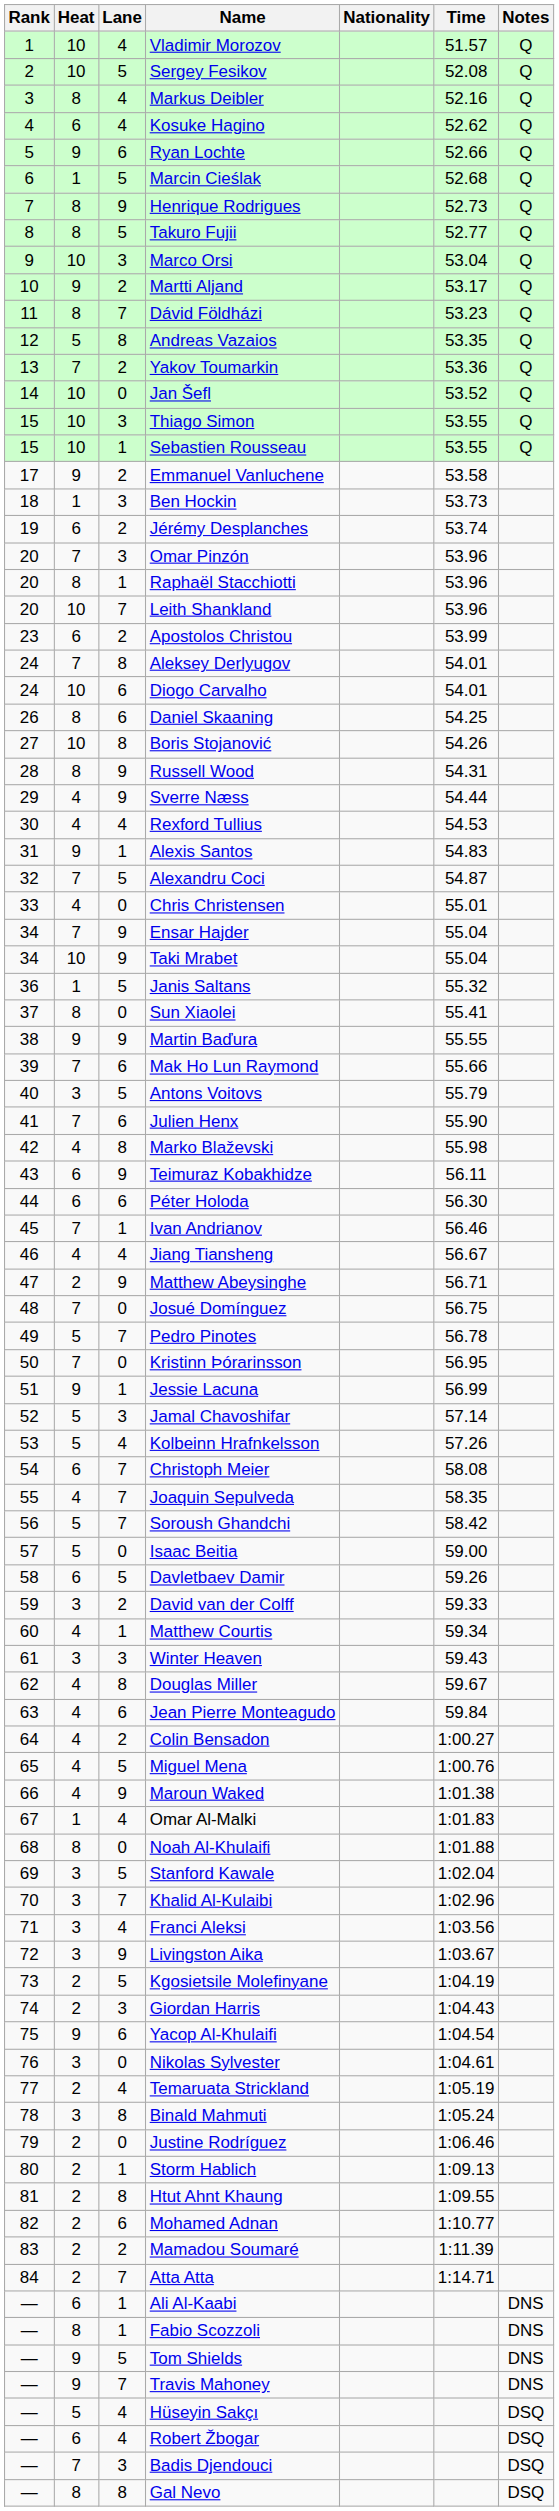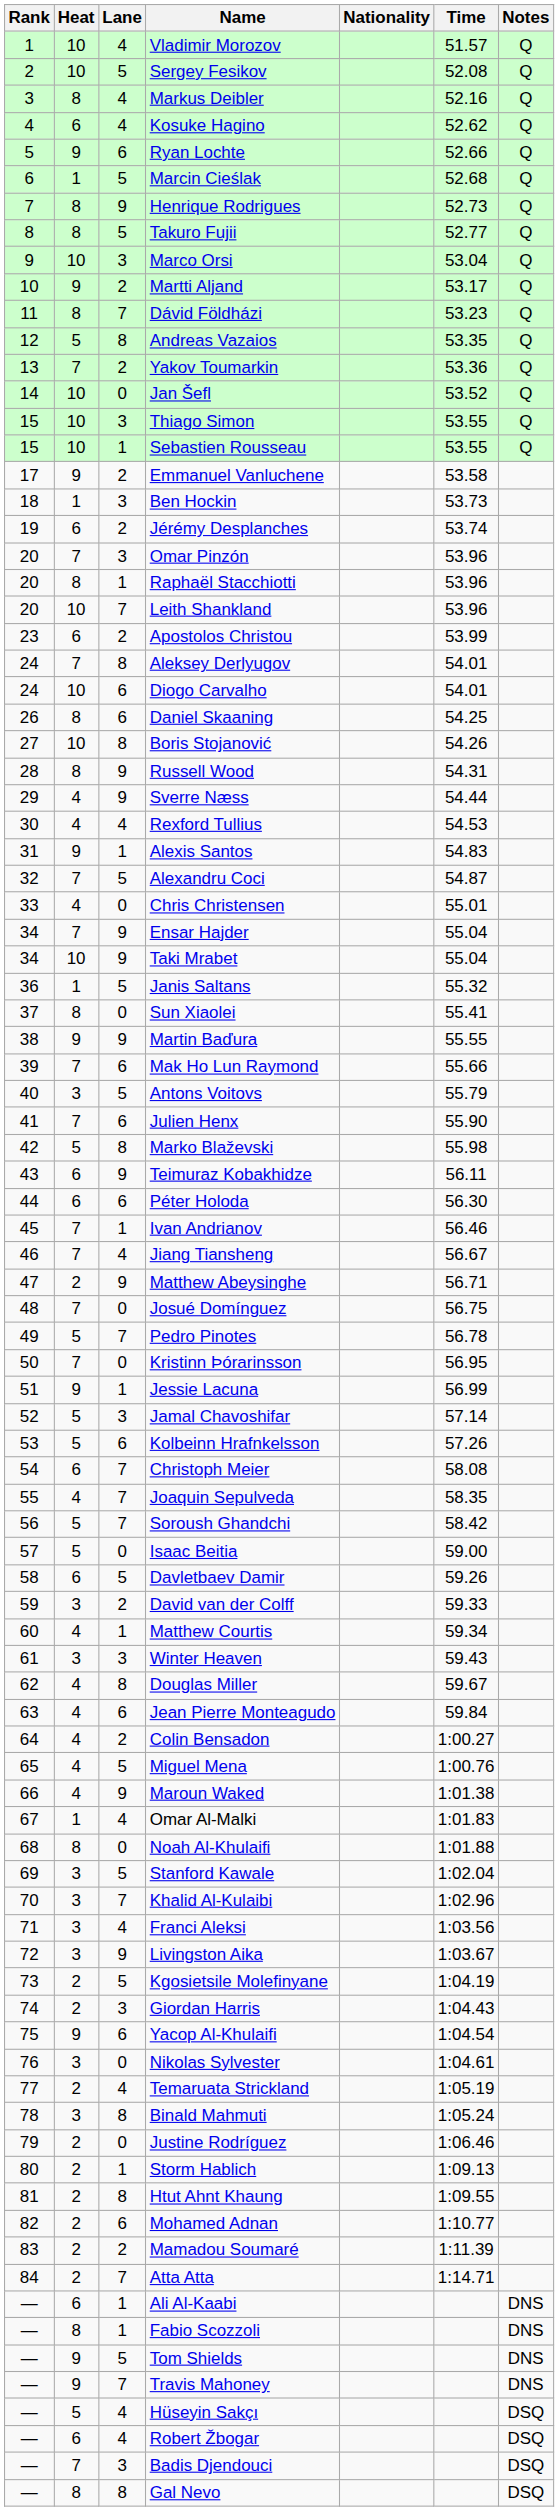 <table class="wikitable sortable" style="text-align:center">
 <tr>
 <th>Rank</th>
 <th>Heat</th>
 <th>Lane</th>
 <th>Name</th>
 <th>Nationality</th>
 <th>Time</th>
 <th>Notes</th>
 </tr>
 <tr bgcolor=ccffcc>
 <td>1</td>
 <td>10</td>
 <td>4</td>
 <td align=left><a href='#'>Vladimir Morozov</a></td>
 <td align=left></td>
 <td>51.57</td>
 <td>Q</td>
 </tr>
 <tr bgcolor=ccffcc>
 <td>2</td>
 <td>10</td>
 <td>5</td>
 <td align=left><a href='#'>Sergey Fesikov</a></td>
 <td align=left></td>
 <td>52.08</td>
 <td>Q</td>
 </tr>
 <tr bgcolor=ccffcc>
 <td>3</td>
 <td>8</td>
 <td>4</td>
 <td align=left><a href='#'>Markus Deibler</a></td>
 <td align=left></td>
 <td>52.16</td>
 <td>Q</td>
 </tr>
 <tr bgcolor=ccffcc>
 <td>4</td>
 <td>6</td>
 <td>4</td>
 <td align=left><a href='#'>Kosuke Hagino</a></td>
 <td align=left></td>
 <td>52.62</td>
 <td>Q</td>
 </tr>
 <tr bgcolor=ccffcc>
 <td>5</td>
 <td>9</td>
 <td>6</td>
 <td align=left><a href='#'>Ryan Lochte</a></td>
 <td align=left></td>
 <td>52.66</td>
 <td>Q</td>
 </tr>
 <tr bgcolor=ccffcc>
 <td>6</td>
 <td>1</td>
 <td>5</td>
 <td align=left><a href='#'>Marcin Cieślak</a></td>
 <td align=left></td>
 <td>52.68</td>
 <td>Q</td>
 </tr>
 <tr bgcolor=ccffcc>
 <td>7</td>
 <td>8</td>
 <td>9</td>
 <td align=left><a href='#'>Henrique Rodrigues</a></td>
 <td align=left></td>
 <td>52.73</td>
 <td>Q</td>
 </tr>
 <tr bgcolor=ccffcc>
 <td>8</td>
 <td>8</td>
 <td>5</td>
 <td align=left><a href='#'>Takuro Fujii</a></td>
 <td align=left></td>
 <td>52.77</td>
 <td>Q</td>
 </tr>
 <tr bgcolor=ccffcc>
 <td>9</td>
 <td>10</td>
 <td>3</td>
 <td align=left><a href='#'>Marco Orsi</a></td>
 <td align=left></td>
 <td>53.04</td>
 <td>Q</td>
 </tr>
 <tr bgcolor=ccffcc>
 <td>10</td>
 <td>9</td>
 <td>2</td>
 <td align=left><a href='#'>Martti Aljand</a></td>
 <td align=left></td>
 <td>53.17</td>
 <td>Q</td>
 </tr>
 <tr bgcolor=ccffcc>
 <td>11</td>
 <td>8</td>
 <td>7</td>
 <td align=left><a href='#'>Dávid Földházi</a></td>
 <td align=left></td>
 <td>53.23</td>
 <td>Q</td>
 </tr>
 <tr bgcolor=ccffcc>
 <td>12</td>
 <td>5</td>
 <td>8</td>
 <td align=left><a href='#'>Andreas Vazaios</a></td>
 <td align=left></td>
 <td>53.35</td>
 <td>Q</td>
 </tr>
 <tr bgcolor=ccffcc>
 <td>13</td>
 <td>7</td>
 <td>2</td>
 <td align=left><a href='#'>Yakov Toumarkin</a></td>
 <td align=left></td>
 <td>53.36</td>
 <td>Q</td>
 </tr>
 <tr bgcolor=ccffcc>
 <td>14</td>
 <td>10</td>
 <td>0</td>
 <td align=left><a href='#'>Jan Šefl</a></td>
 <td align=left></td>
 <td>53.52</td>
 <td>Q</td>
 </tr>
 <tr bgcolor=ccffcc>
 <td>15</td>
 <td>10</td>
 <td>3</td>
 <td align=left><a href='#'>Thiago Simon</a></td>
 <td align=left></td>
 <td>53.55</td>
 <td>Q</td>
 </tr>
 <tr bgcolor=ccffcc>
 <td>15</td>
 <td>10</td>
 <td>1</td>
 <td align=left><a href='#'>Sebastien Rousseau</a></td>
 <td align=left></td>
 <td>53.55</td>
 <td>Q</td>
 </tr>
 <tr>
 <td>17</td>
 <td>9</td>
 <td>2</td>
 <td align=left><a href='#'>Emmanuel Vanluchene</a></td>
 <td align=left></td>
 <td>53.58</td>
 <td></td>
 </tr>
 <tr>
 <td>18</td>
 <td>1</td>
 <td>3</td>
 <td align=left><a href='#'>Ben Hockin</a></td>
 <td align=left></td>
 <td>53.73</td>
 <td></td>
 </tr>
 <tr>
 <td>19</td>
 <td>6</td>
 <td>2</td>
 <td align=left><a href='#'>Jérémy Desplanches</a></td>
 <td align=left></td>
 <td>53.74</td>
 <td></td>
 </tr>
 <tr>
 <td>20</td>
 <td>7</td>
 <td>3</td>
 <td align=left><a href='#'>Omar Pinzón</a></td>
 <td align=left></td>
 <td>53.96</td>
 <td></td>
 </tr>
 <tr>
 <td>20</td>
 <td>8</td>
 <td>1</td>
 <td align=left><a href='#'>Raphaël Stacchiotti</a></td>
 <td align=left></td>
 <td>53.96</td>
 <td></td>
 </tr>
 <tr>
 <td>20</td>
 <td>10</td>
 <td>7</td>
 <td align=left><a href='#'>Leith Shankland</a></td>
 <td align=left></td>
 <td>53.96</td>
 <td></td>
 </tr>
 <tr>
 <td>23</td>
 <td>6</td>
 <td>2</td>
 <td align=left><a href='#'>Apostolos Christou</a></td>
 <td align=left></td>
 <td>53.99</td>
 <td></td>
 </tr>
 <tr>
 <td>24</td>
 <td>7</td>
 <td>8</td>
 <td align=left><a href='#'>Aleksey Derlyugov</a></td>
 <td align=left></td>
 <td>54.01</td>
 <td></td>
 </tr>
 <tr>
 <td>24</td>
 <td>10</td>
 <td>6</td>
 <td align=left><a href='#'>Diogo Carvalho</a></td>
 <td align=left></td>
 <td>54.01</td>
 <td></td>
 </tr>
 <tr>
 <td>26</td>
 <td>8</td>
 <td>6</td>
 <td align=left><a href='#'>Daniel Skaaning</a></td>
 <td align=left></td>
 <td>54.25</td>
 <td></td>
 </tr>
 <tr>
 <td>27</td>
 <td>10</td>
 <td>8</td>
 <td align=left><a href='#'>Boris Stojanović</a></td>
 <td align=left></td>
 <td>54.26</td>
 <td></td>
 </tr>
 <tr>
 <td>28</td>
 <td>8</td>
 <td>9</td>
 <td align=left><a href='#'>Russell Wood</a></td>
 <td align=left></td>
 <td>54.31</td>
 <td></td>
 </tr>
 <tr>
 <td>29</td>
 <td>4</td>
 <td>9</td>
 <td align=left><a href='#'>Sverre Næss</a></td>
 <td align=left></td>
 <td>54.44</td>
 <td></td>
 </tr>
 <tr>
 <td>30</td>
 <td>4</td>
 <td>4</td>
 <td align=left><a href='#'>Rexford Tullius</a></td>
 <td align=left></td>
 <td>54.53</td>
 <td></td>
 </tr>
 <tr>
 <td>31</td>
 <td>9</td>
 <td>1</td>
 <td align=left><a href='#'>Alexis Santos</a></td>
 <td align=left></td>
 <td>54.83</td>
 <td></td>
 </tr>
 <tr>
 <td>32</td>
 <td>7</td>
 <td>5</td>
 <td align=left><a href='#'>Alexandru Coci</a></td>
 <td align=left></td>
 <td>54.87</td>
 <td></td>
 </tr>
 <tr>
 <td>33</td>
 <td>4</td>
 <td>0</td>
 <td align=left><a href='#'>Chris Christensen</a></td>
 <td align=left></td>
 <td>55.01</td>
 <td></td>
 </tr>
 <tr>
 <td>34</td>
 <td>7</td>
 <td>9</td>
 <td align=left><a href='#'>Ensar Hajder</a></td>
 <td align=left></td>
 <td>55.04</td>
 <td></td>
 </tr>
 <tr>
 <td>34</td>
 <td>10</td>
 <td>9</td>
 <td align=left><a href='#'>Taki Mrabet</a></td>
 <td align=left></td>
 <td>55.04</td>
 <td></td>
 </tr>
 <tr>
 <td>36</td>
 <td>1</td>
 <td>5</td>
 <td align=left><a href='#'>Janis Saltans</a></td>
 <td align=left></td>
 <td>55.32</td>
 <td></td>
 </tr>
 <tr>
 <td>37</td>
 <td>8</td>
 <td>0</td>
 <td align=left><a href='#'>Sun Xiaolei</a></td>
 <td align=left></td>
 <td>55.41</td>
 <td></td>
 </tr>
 <tr>
 <td>38</td>
 <td>9</td>
 <td>9</td>
 <td align=left><a href='#'>Martin Baďura</a></td>
 <td align=left></td>
 <td>55.55</td>
 <td></td>
 </tr>
 <tr>
 <td>39</td>
 <td>7</td>
 <td>6</td>
 <td align=left><a href='#'>Mak Ho Lun Raymond</a></td>
 <td align=left></td>
 <td>55.66</td>
 <td></td>
 </tr>
 <tr>
 <td>40</td>
 <td>3</td>
 <td>5</td>
 <td align=left><a href='#'>Antons Voitovs</a></td>
 <td align=left></td>
 <td>55.79</td>
 <td></td>
 </tr>
 <tr>
 <td>41</td>
 <td>7</td>
 <td>6</td>
 <td align=left><a href='#'>Julien Henx</a></td>
 <td align=left></td>
 <td>55.90</td>
 <td></td>
 </tr>
 <tr>
 <td>42</td>
-<td>4</td>
+<td>5</td>
 <td>8</td>
 <td align=left><a href='#'>Marko Blaževski</a></td>
 <td align=left></td>
 <td>55.98</td>
 <td></td>
 </tr>
 <tr>
 <td>43</td>
 <td>6</td>
 <td>9</td>
 <td align=left><a href='#'>Teimuraz Kobakhidze</a></td>
 <td align=left></td>
 <td>56.11</td>
 <td></td>
 </tr>
 <tr>
 <td>44</td>
 <td>6</td>
 <td>6</td>
 <td align=left><a href='#'>Péter Holoda</a></td>
 <td align=left></td>
 <td>56.30</td>
 <td></td>
 </tr>
 <tr>
 <td>45</td>
 <td>7</td>
 <td>1</td>
 <td align=left><a href='#'>Ivan Andrianov</a></td>
 <td align=left></td>
 <td>56.46</td>
 <td></td>
 </tr>
 <tr>
 <td>46</td>
-<td>4</td>
+<td>7</td>
 <td>4</td>
 <td align=left><a href='#'>Jiang Tiansheng</a></td>
 <td align=left></td>
 <td>56.67</td>
 <td></td>
 </tr>
 <tr>
 <td>47</td>
 <td>2</td>
 <td>9</td>
 <td align=left><a href='#'>Matthew Abeysinghe</a></td>
 <td align=left></td>
 <td>56.71</td>
 <td></td>
 </tr>
 <tr>
 <td>48</td>
 <td>7</td>
 <td>0</td>
 <td align=left><a href='#'>Josué Domínguez</a></td>
 <td align=left></td>
 <td>56.75</td>
 <td></td>
 </tr>
 <tr>
 <td>49</td>
 <td>5</td>
 <td>7</td>
 <td align=left><a href='#'>Pedro Pinotes</a></td>
 <td align=left></td>
 <td>56.78</td>
 <td></td>
 </tr>
 <tr>
 <td>50</td>
 <td>7</td>
 <td>0</td>
 <td align=left><a href='#'>Kristinn Þórarinsson</a></td>
 <td align=left></td>
 <td>56.95</td>
 <td></td>
 </tr>
 <tr>
 <td>51</td>
 <td>9</td>
 <td>1</td>
 <td align=left><a href='#'>Jessie Lacuna</a></td>
 <td align=left></td>
 <td>56.99</td>
 <td></td>
 </tr>
 <tr>
 <td>52</td>
 <td>5</td>
 <td>3</td>
 <td align=left><a href='#'>Jamal Chavoshifar</a></td>
 <td align=left></td>
 <td>57.14</td>
 <td></td>
 </tr>
 <tr>
 <td>53</td>
 <td>5</td>
-<td>4</td>
+<td>6</td>
 <td align=left><a href='#'>Kolbeinn Hrafnkelsson</a></td>
 <td align=left></td>
 <td>57.26</td>
 <td></td>
 </tr>
 <tr>
 <td>54</td>
 <td>6</td>
 <td>7</td>
 <td align=left><a href='#'>Christoph Meier</a></td>
 <td align=left></td>
 <td>58.08</td>
 <td></td>
 </tr>
 <tr>
 <td>55</td>
 <td>4</td>
 <td>7</td>
 <td align=left><a href='#'>Joaquin Sepulveda</a></td>
 <td align=left></td>
 <td>58.35</td>
 <td></td>
 </tr>
 <tr>
 <td>56</td>
 <td>5</td>
 <td>7</td>
 <td align=left><a href='#'>Soroush Ghandchi</a></td>
 <td align=left></td>
 <td>58.42</td>
 <td></td>
 </tr>
 <tr>
 <td>57</td>
 <td>5</td>
 <td>0</td>
 <td align=left><a href='#'>Isaac Beitia</a></td>
 <td align=left></td>
 <td>59.00</td>
 <td></td>
 </tr>
 <tr>
 <td>58</td>
 <td>6</td>
 <td>5</td>
 <td align=left><a href='#'>Davletbaev Damir</a></td>
 <td align=left></td>
 <td>59.26</td>
 <td></td>
 </tr>
 <tr>
 <td>59</td>
 <td>3</td>
 <td>2</td>
 <td align=left><a href='#'>David van der Colff</a></td>
 <td align=left></td>
 <td>59.33</td>
 <td></td>
 </tr>
 <tr>
 <td>60</td>
 <td>4</td>
 <td>1</td>
 <td align=left><a href='#'>Matthew Courtis</a></td>
 <td align=left></td>
 <td>59.34</td>
 <td></td>
 </tr>
 <tr>
 <td>61</td>
 <td>3</td>
 <td>3</td>
 <td align=left><a href='#'>Winter Heaven</a></td>
 <td align=left></td>
 <td>59.43</td>
 <td></td>
 </tr>
 <tr>
 <td>62</td>
 <td>4</td>
 <td>8</td>
 <td align=left><a href='#'>Douglas Miller</a></td>
 <td align=left></td>
 <td>59.67</td>
 <td></td>
 </tr>
 <tr>
 <td>63</td>
 <td>4</td>
 <td>6</td>
 <td align=left><a href='#'>Jean Pierre Monteagudo</a></td>
 <td align=left></td>
 <td>59.84</td>
 <td></td>
 </tr>
 <tr>
 <td>64</td>
 <td>4</td>
 <td>2</td>
 <td align=left><a href='#'>Colin Bensadon</a></td>
 <td align=left></td>
 <td>1:00.27</td>
 <td></td>
 </tr>
 <tr>
 <td>65</td>
 <td>4</td>
 <td>5</td>
 <td align=left><a href='#'>Miguel Mena</a></td>
 <td align=left></td>
 <td>1:00.76</td>
 <td></td>
 </tr>
 <tr>
 <td>66</td>
 <td>4</td>
 <td>9</td>
 <td align=left><a href='#'>Maroun Waked</a></td>
 <td align=left></td>
 <td>1:01.38</td>
 <td></td>
 </tr>
 <tr>
 <td>67</td>
 <td>1</td>
 <td>4</td>
 <td align=left>Omar Al-Malki</td>
 <td align=left></td>
 <td>1:01.83</td>
 <td></td>
 </tr>
 <tr>
 <td>68</td>
 <td>8</td>
 <td>0</td>
 <td align=left><a href='#'>Noah Al-Khulaifi</a></td>
 <td align=left></td>
 <td>1:01.88</td>
 <td></td>
 </tr>
 <tr>
 <td>69</td>
 <td>3</td>
 <td>5</td>
 <td align=left><a href='#'>Stanford Kawale</a></td>
 <td align=left></td>
 <td>1:02.04</td>
 <td></td>
 </tr>
 <tr>
 <td>70</td>
 <td>3</td>
 <td>7</td>
 <td align=left><a href='#'>Khalid Al-Kulaibi</a></td>
 <td align=left></td>
 <td>1:02.96</td>
 <td></td>
 </tr>
 <tr>
 <td>71</td>
 <td>3</td>
 <td>4</td>
 <td align=left><a href='#'>Franci Aleksi</a></td>
 <td align=left></td>
 <td>1:03.56</td>
 <td></td>
 </tr>
 <tr>
 <td>72</td>
 <td>3</td>
 <td>9</td>
 <td align=left><a href='#'>Livingston Aika</a></td>
 <td align=left></td>
 <td>1:03.67</td>
 <td></td>
 </tr>
 <tr>
 <td>73</td>
 <td>2</td>
 <td>5</td>
 <td align=left><a href='#'>Kgosietsile Molefinyane</a></td>
 <td align=left></td>
 <td>1:04.19</td>
 <td></td>
 </tr>
 <tr>
 <td>74</td>
 <td>2</td>
 <td>3</td>
 <td align=left><a href='#'>Giordan Harris</a></td>
 <td align=left></td>
 <td>1:04.43</td>
 <td></td>
 </tr>
 <tr>
 <td>75</td>
 <td>9</td>
 <td>6</td>
 <td align=left><a href='#'>Yacop Al-Khulaifi</a></td>
 <td align=left></td>
 <td>1:04.54</td>
 <td></td>
 </tr>
 <tr>
 <td>76</td>
 <td>3</td>
 <td>0</td>
 <td align=left><a href='#'>Nikolas Sylvester</a></td>
 <td align=left></td>
 <td>1:04.61</td>
 <td></td>
 </tr>
 <tr>
 <td>77</td>
 <td>2</td>
 <td>4</td>
 <td align=left><a href='#'>Temaruata Strickland</a></td>
 <td align=left></td>
 <td>1:05.19</td>
 <td></td>
 </tr>
 <tr>
 <td>78</td>
 <td>3</td>
 <td>8</td>
 <td align=left><a href='#'>Binald Mahmuti</a></td>
 <td align=left></td>
 <td>1:05.24</td>
 <td></td>
 </tr>
 <tr>
 <td>79</td>
 <td>2</td>
 <td>0</td>
 <td align=left><a href='#'>Justine Rodríguez</a></td>
 <td align=left></td>
 <td>1:06.46</td>
 <td></td>
 </tr>
 <tr>
 <td>80</td>
 <td>2</td>
 <td>1</td>
 <td align=left><a href='#'>Storm Hablich</a></td>
 <td align=left></td>
 <td>1:09.13</td>
 <td></td>
 </tr>
 <tr>
 <td>81</td>
 <td>2</td>
 <td>8</td>
 <td align=left><a href='#'>Htut Ahnt Khaung</a></td>
 <td align=left></td>
 <td>1:09.55</td>
 <td></td>
 </tr>
 <tr>
 <td>82</td>
 <td>2</td>
 <td>6</td>
 <td align=left><a href='#'>Mohamed Adnan</a></td>
 <td align=left></td>
 <td>1:10.77</td>
 <td></td>
 </tr>
 <tr>
 <td>83</td>
 <td>2</td>
 <td>2</td>
 <td align=left><a href='#'>Mamadou Soumaré</a></td>
 <td align=left></td>
 <td>1:11.39</td>
 <td></td>
 </tr>
 <tr>
 <td>84</td>
 <td>2</td>
 <td>7</td>
 <td align=left><a href='#'>Atta Atta</a></td>
 <td align=left></td>
 <td>1:14.71</td>
 <td></td>
 </tr>
 <tr>
 <td>—</td>
 <td>6</td>
 <td>1</td>
 <td align=left><a href='#'>Ali Al-Kaabi</a></td>
 <td align=left></td>
 <td></td>
 <td>DNS</td>
 </tr>
 <tr>
 <td>—</td>
 <td>8</td>
 <td>1</td>
 <td align=left><a href='#'>Fabio Scozzoli</a></td>
 <td align=left></td>
 <td></td>
 <td>DNS</td>
 </tr>
 <tr>
 <td>—</td>
 <td>9</td>
 <td>5</td>
 <td align=left><a href='#'>Tom Shields</a></td>
 <td align=left></td>
 <td></td>
 <td>DNS</td>
 </tr>
 <tr>
 <td>—</td>
 <td>9</td>
 <td>7</td>
 <td align=left><a href='#'>Travis Mahoney</a></td>
 <td align=left></td>
 <td></td>
 <td>DNS</td>
 </tr>
 <tr>
 <td>—</td>
 <td>5</td>
 <td>4</td>
 <td align=left><a href='#'>Hüseyin Sakçı</a></td>
 <td align=left></td>
 <td></td>
 <td>DSQ</td>
 </tr>
 <tr>
 <td>—</td>
 <td>6</td>
 <td>4</td>
 <td align=left><a href='#'>Robert Žbogar</a></td>
 <td align=left></td>
 <td></td>
 <td>DSQ</td>
 </tr>
 <tr>
 <td>—</td>
 <td>7</td>
 <td>3</td>
 <td align=left><a href='#'>Badis Djendouci</a></td>
 <td align=left></td>
 <td></td>
 <td>DSQ</td>
 </tr>
 <tr>
 <td>—</td>
 <td>8</td>
 <td>8</td>
 <td align=left><a href='#'>Gal Nevo</a></td>
 <td align=left></td>
 <td></td>
 <td>DSQ</td>
 </tr>
 </table>
